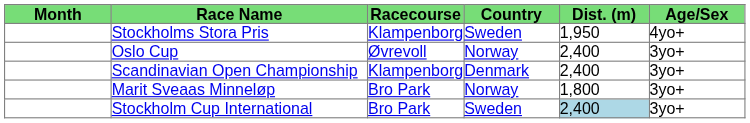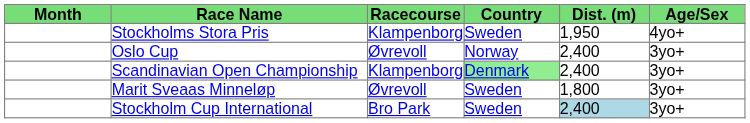 <table class = "sortable" | border="1" cellpadding="0" style="border-collapse: collapse; font-size:90%">
 <tr bgcolor="#77dd77" align="center">
 <th>Month</th>
 <th>Race Name</th>
 <th>Racecourse</th>
 <th>Country</th>
 <th>Dist. (m)</th>
 <th>Age/Sex</th>
 </tr>
 <tr>
 <td width=95px></td>
 <td width=230px><a href='#'>Stockholms Stora Pris</a></td>
 <td><a href='#'>Klampenborg</a></td>
 <td width=85px><a href='#'>Sweden</a></td>
 <td width=80px>1,950</td>
 <td width=85px>4yo+</td>
 </tr>
 <tr>
 <td></td>
 <td><a href='#'>Oslo Cup</a></td>
 <td><a href='#'>Øvrevoll</a></td>
 <td><a href='#'>Norway</a></td>
 <td>2,400</td>
 <td>3yo+</td>
 </tr>
 <tr>
 <td></td>
 <td><a href='#'>Scandinavian Open Championship</a></td>
 <td><a href='#'>Klampenborg</a></td>
-<td><a href='#'>Denmark</a></td>
+<td style="background: lightgreen;"><a href='#'>Denmark</a></td>
 <td>2,400</td>
 <td>3yo+</td>
 </tr>
 <tr>
 <td></td>
 <td><a href='#'>Marit Sveaas Minneløp</a></td>
-<td><a href='#'>Bro Park</a></td>
-<td><a href='#'>Norway</a></td>
+<td><a href='#'>Øvrevoll</a></td>
+<td><a href='#'>Sweden</a></td>
 <td>1,800</td>
 <td>3yo+</td>
 </tr>
 <tr>
 <td></td>
 <td><a href='#'>Stockholm Cup International</a></td>
 <td><a href='#'>Bro Park</a></td>
 <td><a href='#'>Sweden</a></td>
 <td style="background: lightblue;">2,400</td>
 <td>3yo+</td>
 </tr>
 </table>
